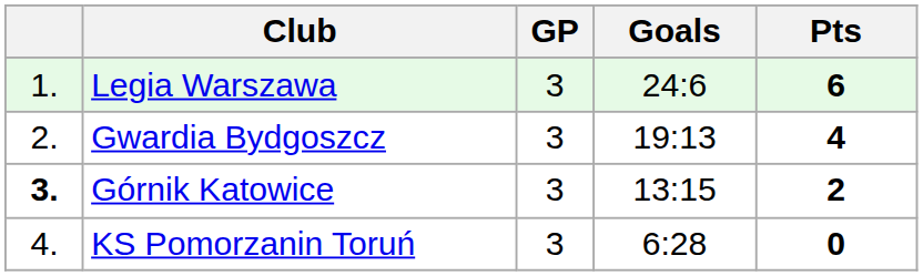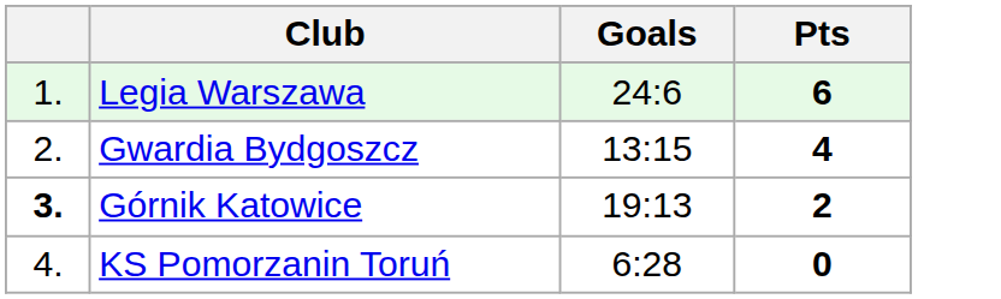 <table class="wikitable">
 <tr>
 <th width="30"></th>
 <th width="200">Club</th>
-<th width="30">GP</th>
 <th width="70">Goals</th>
 <th width="70">Pts</th>
 </tr>
 <tr bgcolor="#e6fae6" align="center">
 <td>1.</td>
 <td align="left"><a href='#'>Legia Warszawa</a></td>
-<td>3</td>
 <td>24:6</td>
 <td><strong>6</strong></td>
 </tr>
 <tr bgcolor="#FFFFFF" align="center">
 <td>2.</td>
 <td align="left"><a href='#'>Gwardia Bydgoszcz</a></td>
-<td>3</td>
-<td>19:13</td>
+<td>13:15</td>
 <td><strong>4</strong></td>
 </tr>
 <tr bgcolor="#FFFFFF" align="center">
 <td><strong>3.</strong></td>
 <td align="left"><a href='#'>Górnik Katowice</a></td>
-<td>3</td>
-<td>13:15</td>
+<td>19:13</td>
 <td><strong>2</strong></td>
 </tr>
 <tr bgcolor="#FFFFFF" align="center">
 <td>4.</td>
 <td align="left"><a href='#'>KS Pomorzanin Toruń</a></td>
-<td>3</td>
 <td>6:28</td>
 <td><strong>0</strong></td>
 </tr>
 </table>
